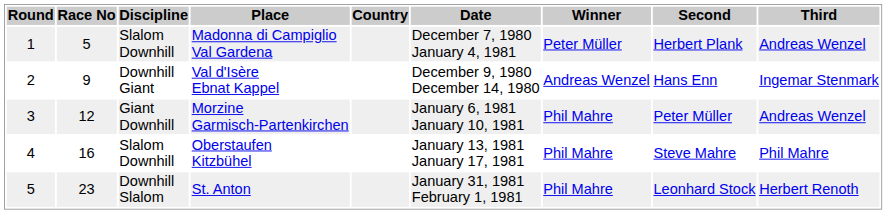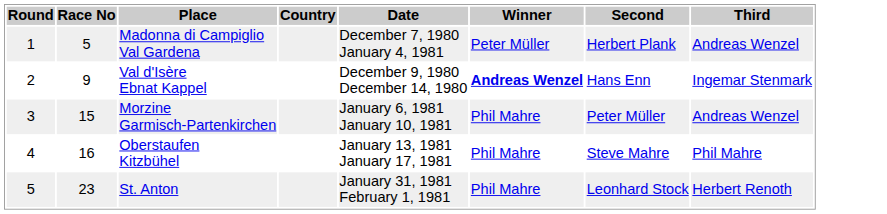 <table border="0" style="border: 1px solid #999; background-color:#FFFFFF; text-align:center">
 <tr align="center" bgcolor="#CCCCCC">
 <th>Round</th>
 <th>Race No</th>
-<th>Discipline</th>
 <th>Place</th>
 <th>Country</th>
 <th>Date</th>
 <th>Winner</th>
 <th>Second</th>
 <th>Third</th>
 </tr>
 <tr bgcolor="#EFEFEF">
 <td>1</td>
 <td>5</td>
-<td align="left">Slalom<br>Downhill</td>
 <td align="left"><a href='#'>Madonna di Campiglio</a><br><a href='#'>Val Gardena</a></td>
 <td align="left"><br></td>
 <td align="left">December 7, 1980<br>January 4, 1981</td>
 <td align="left"> <a href='#'>Peter Müller</a></td>
 <td align="left"> <a href='#'>Herbert Plank</a></td>
 <td align="left"> <a href='#'>Andreas Wenzel</a></td>
 </tr>
 <tr>
 <td>2</td>
 <td>9</td>
-<td align="left">Downhill<br>Giant</td>
 <td align="left"><a href='#'>Val d'Isère</a><br><a href='#'>Ebnat Kappel</a></td>
 <td align="left"><br></td>
 <td align="left">December 9, 1980<br>December 14, 1980</td>
-<td align="left"> <a href='#'>Andreas Wenzel</a></td>
+<td align="left"><strong> <a href='#'>Andreas Wenzel</a></strong></td>
 <td align="left"> <a href='#'>Hans Enn</a></td>
 <td align="left"> <a href='#'>Ingemar Stenmark</a></td>
 </tr>
 <tr bgcolor="#EFEFEF">
 <td>3</td>
-<td>12</td>
-<td align="left">Giant<br>Downhill</td>
+<td>15</td>
 <td align="left"><a href='#'>Morzine</a><br><a href='#'>Garmisch-Partenkirchen</a></td>
 <td align="left"><br></td>
 <td align="left">January 6, 1981<br>January 10, 1981</td>
 <td align="left"> <a href='#'>Phil Mahre</a></td>
 <td align="left"> <a href='#'>Peter Müller</a></td>
 <td align="left"> <a href='#'>Andreas Wenzel</a></td>
 </tr>
 <tr>
 <td>4</td>
 <td>16</td>
-<td align="left">Slalom<br>Downhill</td>
 <td align="left"><a href='#'>Oberstaufen</a><br><a href='#'>Kitzbühel</a></td>
 <td align="left"><br></td>
 <td align="left">January 13, 1981<br>January 17, 1981</td>
 <td align="left"> <a href='#'>Phil Mahre</a></td>
 <td align="left"> <a href='#'>Steve Mahre</a></td>
 <td align="left"> <a href='#'>Phil Mahre</a></td>
 </tr>
 <tr bgcolor="#EFEFEF">
 <td>5</td>
 <td>23</td>
-<td align="left">Downhill<br>Slalom</td>
 <td align="left"><a href='#'>St. Anton</a></td>
 <td align="left"></td>
 <td align="left">January 31, 1981<br>February 1, 1981</td>
 <td align="left"> <a href='#'>Phil Mahre</a></td>
 <td align="left"> <a href='#'>Leonhard Stock</a></td>
 <td align="left"> <a href='#'>Herbert Renoth</a></td>
 </tr>
 </table>
